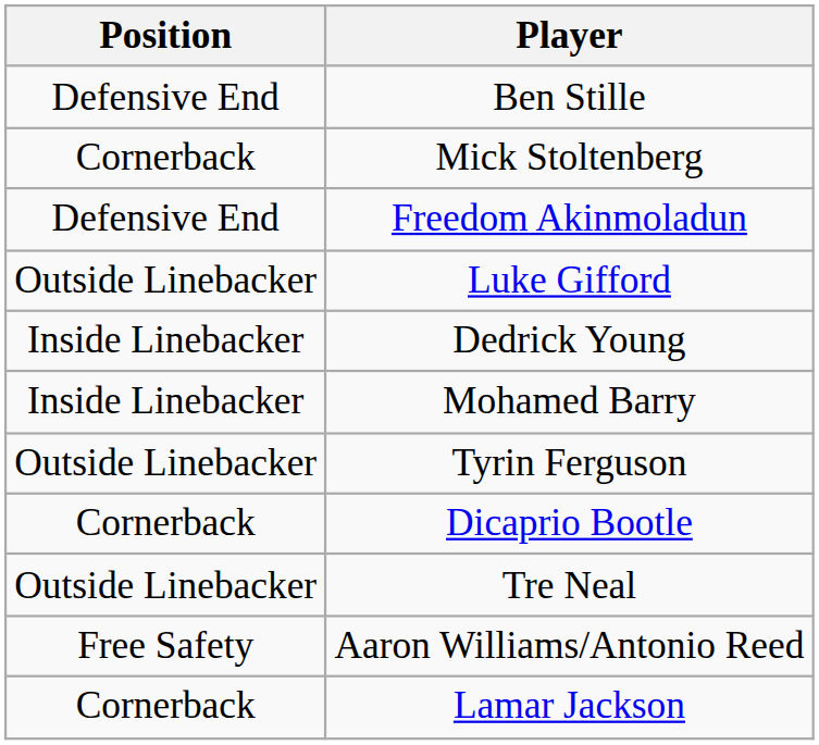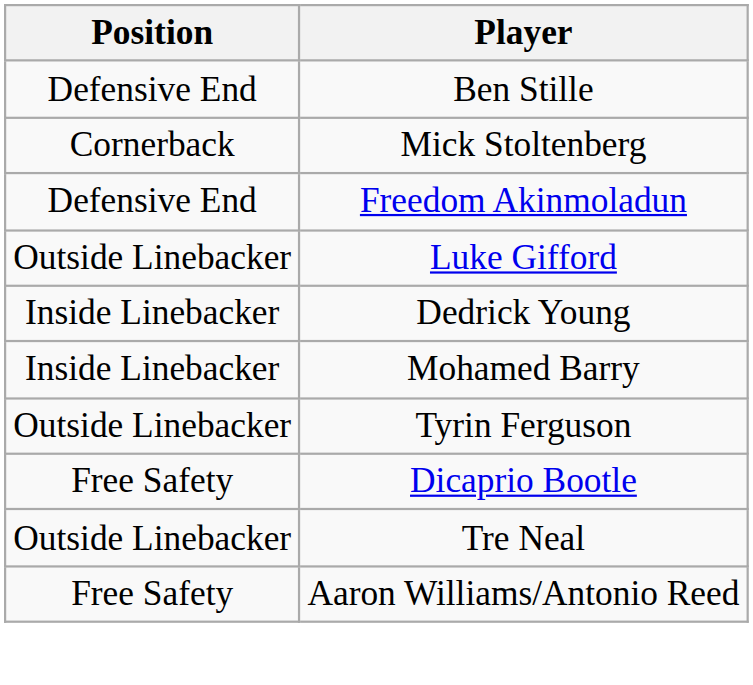 <table class="wikitable" style="text-align: center;">
 <tr>
 <th>Position</th>
 <th>Player</th>
 </tr>
 <tr>
 <td>Defensive End</td>
 <td>Ben Stille</td>
 </tr>
 <tr>
 <td>Cornerback</td>
 <td>Mick Stoltenberg</td>
 </tr>
 <tr>
 <td>Defensive End</td>
 <td><a href='#'>Freedom Akinmoladun</a></td>
 </tr>
 <tr>
 <td>Outside Linebacker</td>
 <td><a href='#'>Luke Gifford</a></td>
 </tr>
 <tr>
 <td>Inside Linebacker</td>
 <td>Dedrick Young</td>
 </tr>
 <tr>
 <td>Inside Linebacker</td>
 <td>Mohamed Barry</td>
 </tr>
 <tr>
 <td>Outside Linebacker</td>
 <td>Tyrin Ferguson</td>
 </tr>
 <tr>
-<td>Cornerback</td>
+<td>Free Safety</td>
 <td><a href='#'>Dicaprio Bootle</a></td>
 </tr>
 <tr>
 <td>Outside Linebacker</td>
 <td>Tre Neal</td>
 </tr>
 <tr>
 <td>Free Safety</td>
 <td>Aaron Williams/Antonio Reed</td>
 </tr>
-<tr>
-<td>Cornerback</td>
-<td><a href='#'>Lamar Jackson</a></td>
-</tr>
 </table>
